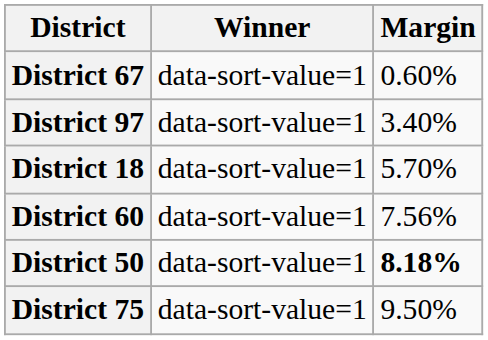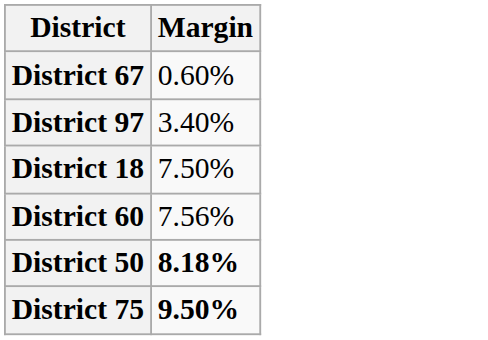 <table class="wikitable sortable">
 <tr>
 <th>District</th>
-<th>Winner</th>
 <th>Margin</th>
 </tr>
 <tr>
 <th>District 67</th>
-<td>data-sort-value=1 </td>
 <td>0.60%</td>
 </tr>
 <tr>
 <th>District 97</th>
-<td>data-sort-value=1 </td>
 <td>3.40%</td>
 </tr>
 <tr>
 <th>District 18</th>
-<td>data-sort-value=1 </td>
-<td>5.70%</td>
+<td>7.50%</td>
 </tr>
 <tr>
 <th>District 60</th>
-<td>data-sort-value=1 </td>
 <td>7.56%</td>
 </tr>
 <tr>
 <th>District 50</th>
-<td>data-sort-value=1 </td>
 <td><strong>8.18%</strong></td>
 </tr>
 <tr>
 <th>District 75</th>
-<td>data-sort-value=1 </td>
-<td>9.50%</td>
+<td><strong>9.50%</strong></td>
 </tr>
 </table>
